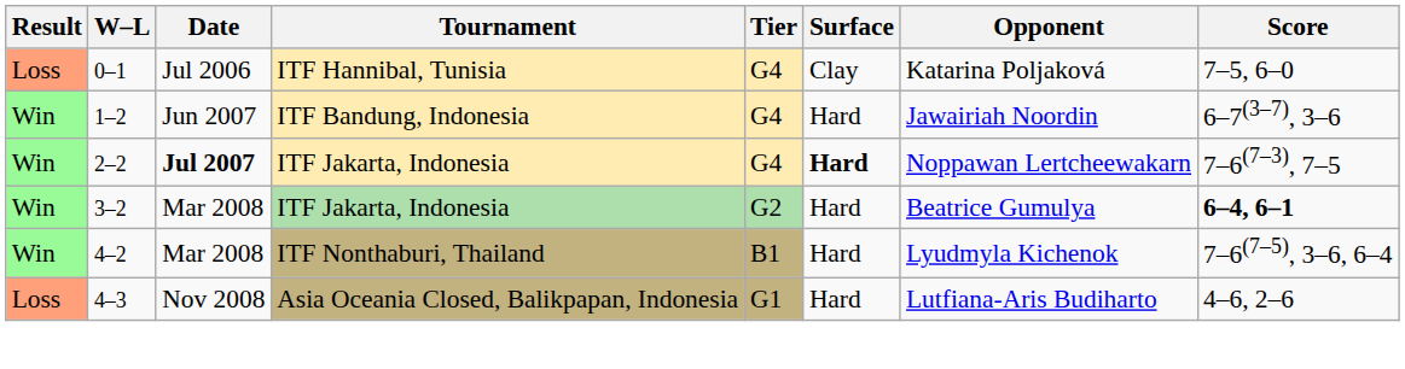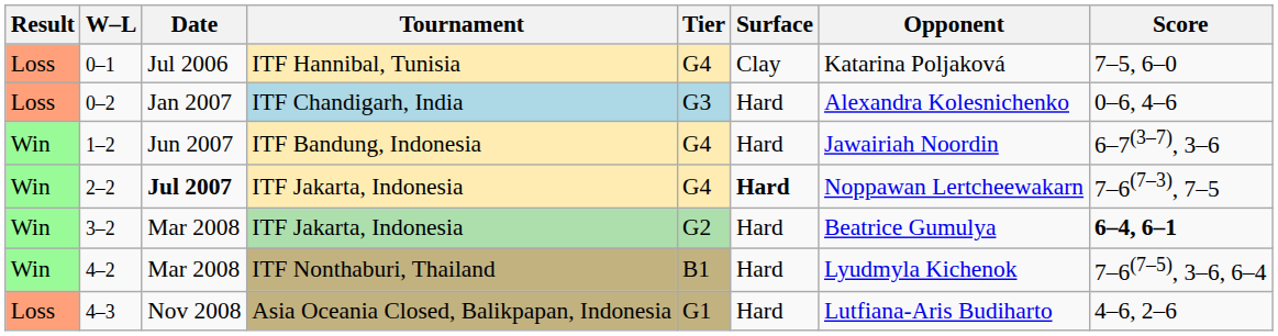 <table class="sortable wikitable" style="font-size:95%;">
 <tr>
 <th>Result</th>
 <th class="unsortable">W–L</th>
 <th>Date</th>
 <th>Tournament</th>
 <th>Tier</th>
 <th>Surface</th>
 <th>Opponent</th>
 <th class="unsortable">Score</th>
 </tr>
 <tr>
 <td bgcolor="FFA07A">Loss</td>
 <td><small>0–1</small></td>
 <td>Jul 2006</td>
 <td bgcolor="ffecb2">ITF Hannibal, Tunisia</td>
 <td bgcolor="ffecb2">G4</td>
 <td>Clay</td>
 <td> Katarina Poljaková</td>
 <td>7–5, 6–0</td>
+</tr>
+<tr>
+<td bgcolor="FFA07A">Loss</td>
+<td><small>0–2</small></td>
+<td>Jan 2007</td>
+<td bgcolor="lightblue">ITF Chandigarh, India</td>
+<td bgcolor="lightblue">G3</td>
+<td>Hard</td>
+<td> <a href='#'>Alexandra Kolesnichenko</a></td>
+<td>0–6, 4–6</td>
 </tr>
 <tr>
 <td style="background:#98fb98;">Win</td>
 <td><small>1–2</small></td>
 <td>Jun 2007</td>
 <td bgcolor="ffecb2">ITF Bandung, Indonesia</td>
 <td bgcolor="ffecb2">G4</td>
 <td>Hard</td>
 <td> <a href='#'>Jawairiah Noordin</a></td>
 <td>6–7<sup>(3–7)</sup>, 3–6</td>
 </tr>
 <tr>
 <td style="background:#98fb98;">Win</td>
 <td><small>2–2</small></td>
 <td><strong>Jul 2007</strong></td>
 <td bgcolor="ffecb2">ITF Jakarta, Indonesia</td>
 <td bgcolor="ffecb2">G4</td>
 <td><strong>Hard</strong></td>
 <td> <a href='#'>Noppawan Lertcheewakarn</a></td>
 <td>7–6<sup>(7–3)</sup>, 7–5</td>
 </tr>
 <tr>
 <td style="background:#98fb98;">Win</td>
 <td><small>3–2</small></td>
 <td>Mar 2008</td>
 <td bgcolor="addfad">ITF Jakarta, Indonesia</td>
 <td bgcolor="addfad">G2</td>
 <td>Hard</td>
 <td> <a href='#'>Beatrice Gumulya</a></td>
 <td><strong>6–4, 6–1</strong></td>
 </tr>
 <tr>
 <td style="background:#98fb98;">Win</td>
 <td><small>4–2</small></td>
 <td>Mar 2008</td>
 <td bgcolor="c2b280">ITF Nonthaburi, Thailand</td>
 <td bgcolor="c2b280">B1</td>
 <td>Hard</td>
 <td> <a href='#'>Lyudmyla Kichenok</a></td>
 <td>7–6<sup>(7–5)</sup>, 3–6, 6–4</td>
 </tr>
 <tr>
 <td bgcolor="FFA07A">Loss</td>
 <td><small>4–3</small></td>
 <td>Nov 2008</td>
 <td bgcolor="c2b280">Asia Oceania Closed, Balikpapan, Indonesia</td>
 <td bgcolor="c2b280">G1</td>
 <td>Hard</td>
 <td> <a href='#'>Lutfiana-Aris Budiharto</a></td>
 <td>4–6, 2–6</td>
 </tr>
 </table>
